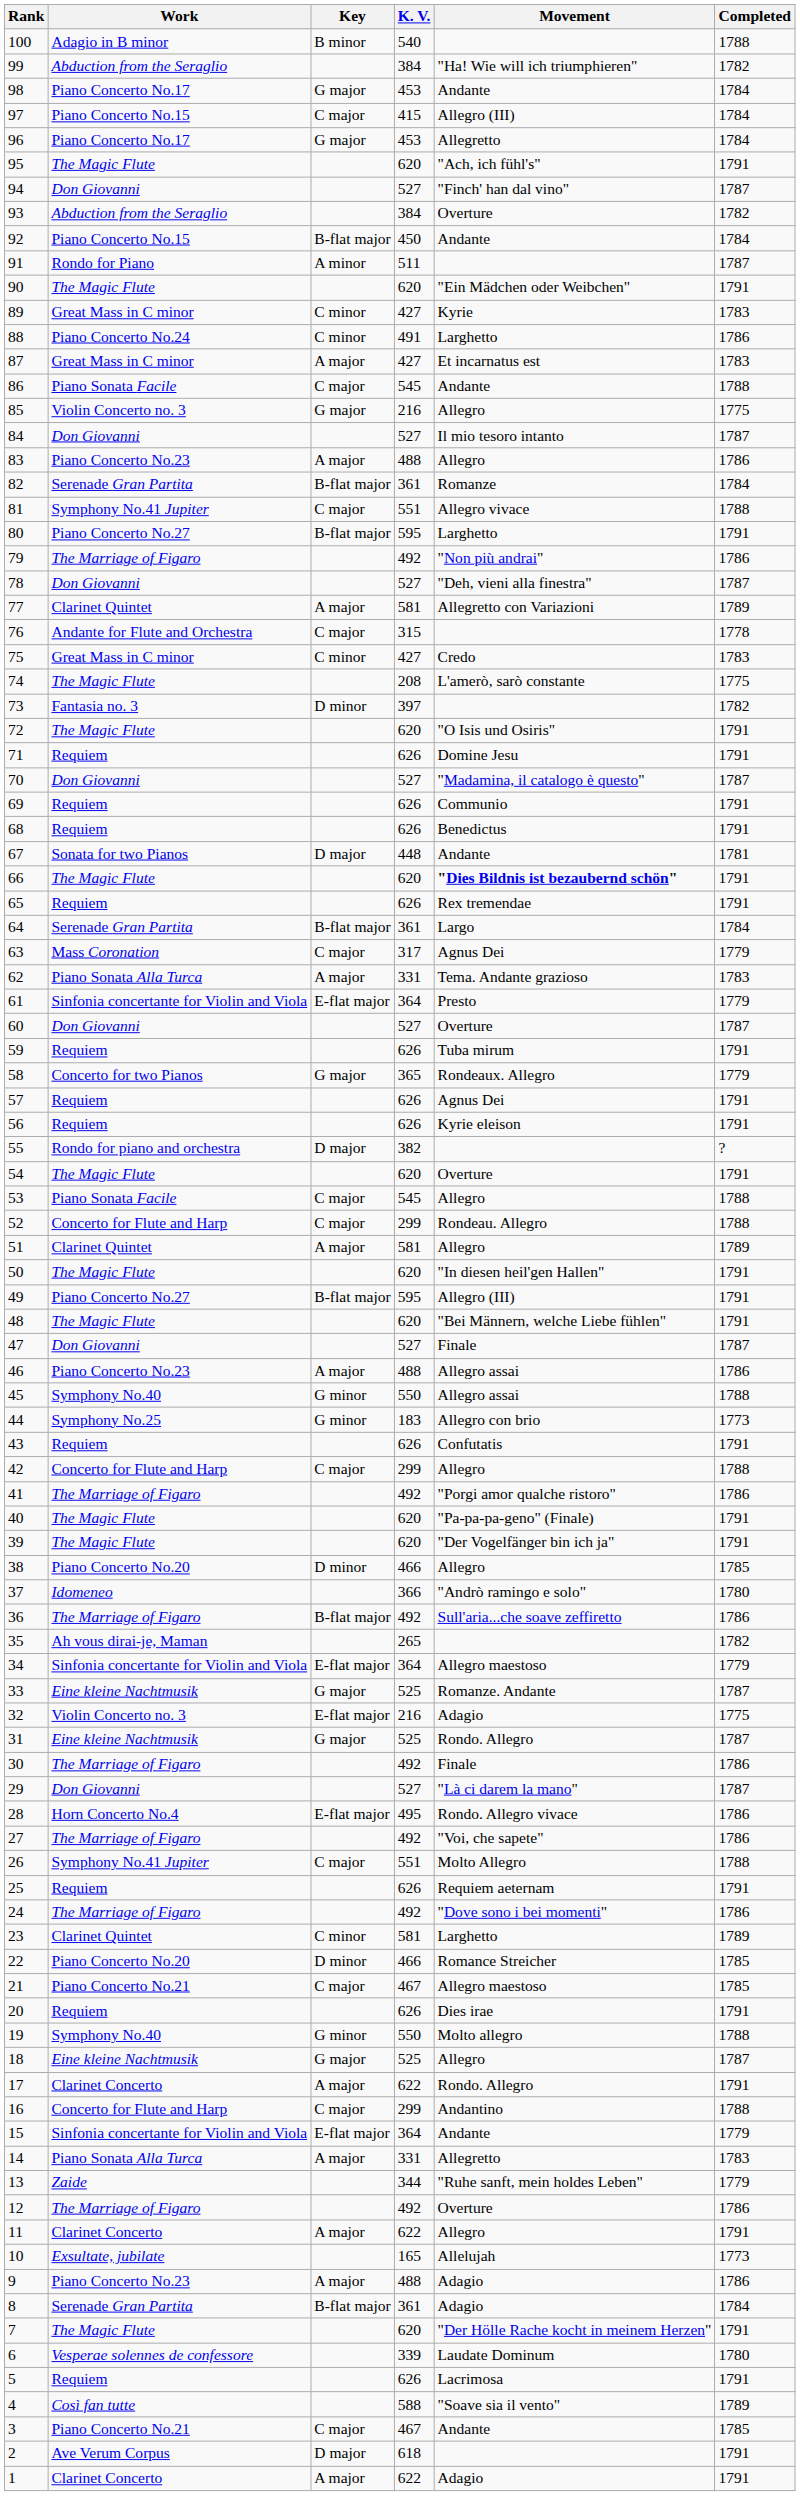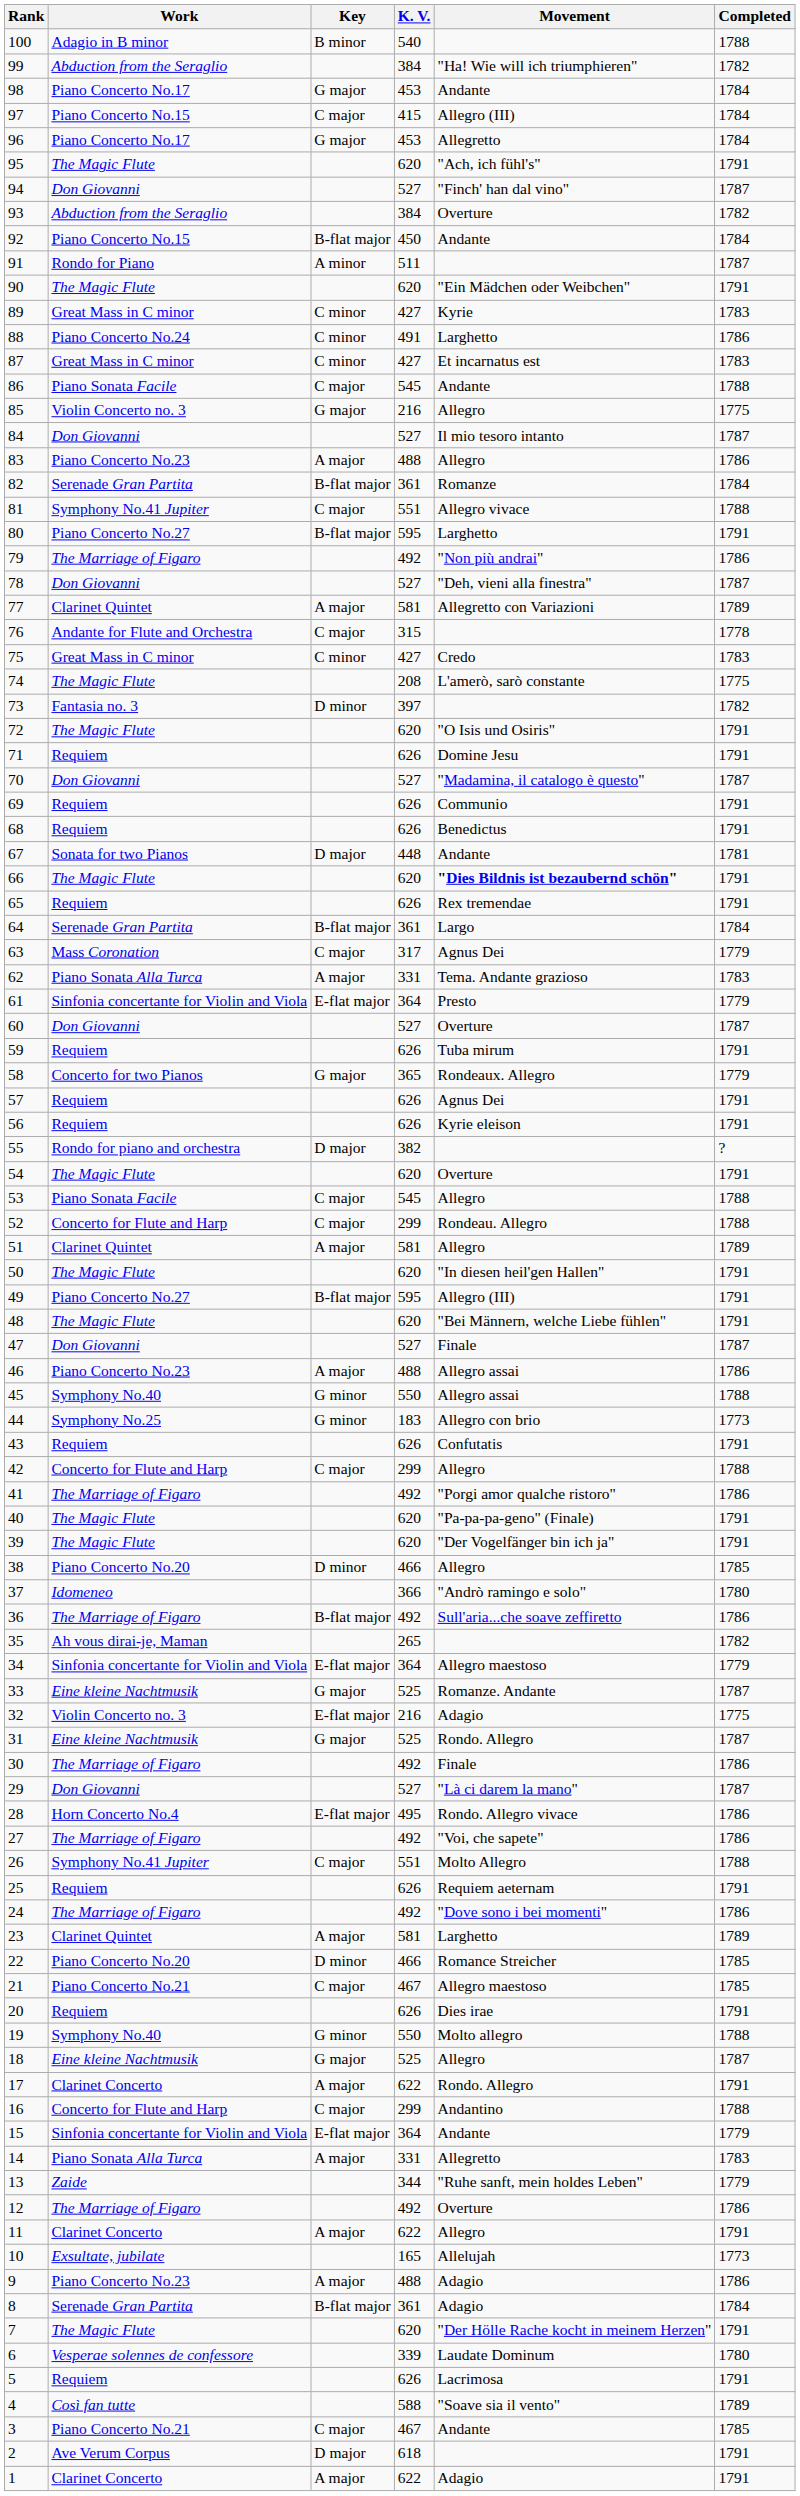 <table class="wikitable sortable">
 <tr>
 <th>Rank</th>
 <th>Work</th>
 <th>Key</th>
 <th><a href='#'>K. V.</a></th>
 <th class="non-sortable">Movement</th>
 <th>Completed</th>
 </tr>
 <tr>
 <td>100</td>
 <td><a href='#'>Adagio in B minor</a></td>
 <td>B minor</td>
 <td>540</td>
 <td></td>
 <td>1788</td>
 </tr>
 <tr>
 <td>99</td>
 <td><em><a href='#'>Abduction from the Seraglio</a></em></td>
 <td></td>
 <td>384</td>
 <td>"Ha! Wie will ich triumphieren"</td>
 <td>1782</td>
 </tr>
 <tr>
 <td>98</td>
 <td><a href='#'>Piano Concerto No.17</a></td>
 <td>G major</td>
 <td>453</td>
 <td>Andante</td>
 <td>1784</td>
 </tr>
 <tr>
 <td>97</td>
 <td><a href='#'>Piano Concerto No.15</a></td>
 <td>C major</td>
 <td>415</td>
 <td>Allegro (III)</td>
 <td>1784</td>
 </tr>
 <tr>
 <td>96</td>
 <td><a href='#'>Piano Concerto No.17</a></td>
 <td>G major</td>
 <td>453</td>
 <td>Allegretto</td>
 <td>1784</td>
 </tr>
 <tr>
 <td>95</td>
 <td><em><a href='#'>The Magic Flute</a></em></td>
 <td></td>
 <td>620</td>
 <td>"Ach, ich fühl's"</td>
 <td>1791</td>
 </tr>
 <tr>
 <td>94</td>
 <td><em><a href='#'>Don Giovanni</a></em></td>
 <td></td>
 <td>527</td>
 <td>"Finch' han dal vino"</td>
 <td>1787</td>
 </tr>
 <tr>
 <td>93</td>
 <td><em><a href='#'>Abduction from the Seraglio</a></em></td>
 <td></td>
 <td>384</td>
 <td>Overture</td>
 <td>1782</td>
 </tr>
 <tr>
 <td>92</td>
 <td><a href='#'>Piano Concerto No.15</a></td>
 <td>B-flat major</td>
 <td>450</td>
 <td>Andante</td>
 <td>1784</td>
 </tr>
 <tr>
 <td>91</td>
 <td><a href='#'>Rondo for Piano</a></td>
 <td>A minor</td>
 <td>511</td>
 <td></td>
 <td>1787</td>
 </tr>
 <tr>
 <td>90</td>
 <td><em><a href='#'>The Magic Flute</a></em></td>
 <td></td>
 <td>620</td>
 <td>"Ein Mädchen oder Weibchen"</td>
 <td>1791</td>
 </tr>
 <tr>
 <td>89</td>
 <td><a href='#'>Great Mass in C minor</a></td>
 <td>C minor</td>
 <td>427</td>
 <td>Kyrie</td>
 <td>1783</td>
 </tr>
 <tr>
 <td>88</td>
 <td><a href='#'>Piano Concerto No.24</a></td>
 <td>C minor</td>
 <td>491</td>
 <td>Larghetto</td>
 <td>1786</td>
 </tr>
 <tr>
 <td>87</td>
 <td><a href='#'>Great Mass in C minor</a></td>
-<td>A major</td>
+<td>C minor</td>
 <td>427</td>
 <td>Et incarnatus est</td>
 <td>1783</td>
 </tr>
 <tr>
 <td>86</td>
 <td><a href='#'>Piano Sonata <em>Facile</em></a></td>
 <td>C major</td>
 <td>545</td>
 <td>Andante</td>
 <td>1788</td>
 </tr>
 <tr>
 <td>85</td>
 <td><a href='#'>Violin Concerto no. 3</a></td>
 <td>G major</td>
 <td>216</td>
 <td>Allegro</td>
 <td>1775</td>
 </tr>
 <tr>
 <td>84</td>
 <td><em><a href='#'>Don Giovanni</a></em></td>
 <td></td>
 <td>527</td>
 <td>Il mio tesoro intanto</td>
 <td>1787</td>
 </tr>
 <tr>
 <td>83</td>
 <td><a href='#'>Piano Concerto No.23</a></td>
 <td>A major</td>
 <td>488</td>
 <td>Allegro</td>
 <td>1786</td>
 </tr>
 <tr>
 <td>82</td>
 <td><a href='#'>Serenade <em>Gran Partita</em></a></td>
 <td>B-flat major</td>
 <td>361</td>
 <td>Romanze</td>
 <td>1784</td>
 </tr>
 <tr>
 <td>81</td>
 <td><a href='#'>Symphony No.41 <em>Jupiter</em></a></td>
 <td>C major</td>
 <td>551</td>
 <td>Allegro vivace</td>
 <td>1788</td>
 </tr>
 <tr>
 <td>80</td>
 <td><a href='#'>Piano Concerto No.27</a></td>
 <td>B-flat major</td>
 <td>595</td>
 <td>Larghetto</td>
 <td>1791</td>
 </tr>
 <tr>
 <td>79</td>
 <td><em><a href='#'>The Marriage of Figaro</a></em></td>
 <td></td>
 <td>492</td>
 <td>"<a href='#'>Non più andrai</a>"</td>
 <td>1786</td>
 </tr>
 <tr>
 <td>78</td>
 <td><em><a href='#'>Don Giovanni</a></em></td>
 <td></td>
 <td>527</td>
 <td>"Deh, vieni alla finestra"</td>
 <td>1787</td>
 </tr>
 <tr>
 <td>77</td>
 <td><a href='#'>Clarinet Quintet</a></td>
 <td>A major</td>
 <td>581</td>
 <td>Allegretto con Variazioni</td>
 <td>1789</td>
 </tr>
 <tr>
 <td>76</td>
 <td><a href='#'>Andante for Flute and Orchestra</a></td>
 <td>C major</td>
 <td>315</td>
 <td></td>
 <td>1778</td>
 </tr>
 <tr>
 <td>75</td>
 <td><a href='#'>Great Mass in C minor</a></td>
 <td>C minor</td>
 <td>427</td>
 <td>Credo</td>
 <td>1783</td>
 </tr>
 <tr>
 <td>74</td>
 <td><em><a href='#'>The Magic Flute</a></em></td>
 <td></td>
 <td>208</td>
 <td>L'amerò, sarò constante</td>
 <td>1775</td>
 </tr>
 <tr>
 <td>73</td>
 <td><a href='#'>Fantasia no. 3</a></td>
 <td>D minor</td>
 <td>397</td>
 <td></td>
 <td>1782</td>
 </tr>
 <tr>
 <td>72</td>
 <td><em><a href='#'>The Magic Flute</a></em></td>
 <td></td>
 <td>620</td>
 <td>"O Isis und Osiris"</td>
 <td>1791</td>
 </tr>
 <tr>
 <td>71</td>
 <td><a href='#'>Requiem</a></td>
 <td></td>
 <td>626</td>
 <td>Domine Jesu</td>
 <td>1791</td>
 </tr>
 <tr>
 <td>70</td>
 <td><em><a href='#'>Don Giovanni</a></em></td>
 <td></td>
 <td>527</td>
 <td>"<a href='#'>Madamina, il catalogo è questo</a>"</td>
 <td>1787</td>
 </tr>
 <tr>
 <td>69</td>
 <td><a href='#'>Requiem</a></td>
 <td></td>
 <td>626</td>
 <td>Communio</td>
 <td>1791</td>
 </tr>
 <tr>
 <td>68</td>
 <td><a href='#'>Requiem</a></td>
 <td></td>
 <td>626</td>
 <td>Benedictus</td>
 <td>1791</td>
 </tr>
 <tr>
 <td>67</td>
 <td><a href='#'>Sonata for two Pianos</a></td>
 <td>D major</td>
 <td>448</td>
 <td>Andante</td>
 <td>1781</td>
 </tr>
 <tr>
 <td>66</td>
 <td><em><a href='#'>The Magic Flute</a></em></td>
 <td></td>
 <td>620</td>
 <td><strong>"<a href='#'>Dies Bildnis ist bezaubernd schön</a>"</strong></td>
 <td>1791</td>
 </tr>
 <tr>
 <td>65</td>
 <td><a href='#'>Requiem</a></td>
 <td></td>
 <td>626</td>
 <td>Rex tremendae</td>
 <td>1791</td>
 </tr>
 <tr>
 <td>64</td>
 <td><a href='#'>Serenade <em>Gran Partita</em></a></td>
 <td>B-flat major</td>
 <td>361</td>
 <td>Largo</td>
 <td>1784</td>
 </tr>
 <tr>
 <td>63</td>
 <td><a href='#'>Mass <em>Coronation</em></a></td>
 <td>C major</td>
 <td>317</td>
 <td>Agnus Dei</td>
 <td>1779</td>
 </tr>
 <tr>
 <td>62</td>
 <td><a href='#'>Piano Sonata <em>Alla Turca</em></a></td>
 <td>A major</td>
 <td>331</td>
 <td>Tema. Andante grazioso</td>
 <td>1783</td>
 </tr>
 <tr>
 <td>61</td>
 <td><a href='#'>Sinfonia concertante for Violin and Viola</a></td>
 <td>E-flat major</td>
 <td>364</td>
 <td>Presto</td>
 <td>1779</td>
 </tr>
 <tr>
 <td>60</td>
 <td><em><a href='#'>Don Giovanni</a></em></td>
 <td></td>
 <td>527</td>
 <td>Overture</td>
 <td>1787</td>
 </tr>
 <tr>
 <td>59</td>
 <td><a href='#'>Requiem</a></td>
 <td></td>
 <td>626</td>
 <td>Tuba mirum</td>
 <td>1791</td>
 </tr>
 <tr>
 <td>58</td>
 <td><a href='#'>Concerto for two Pianos</a></td>
 <td>G major</td>
 <td>365</td>
 <td>Rondeaux. Allegro</td>
 <td>1779</td>
 </tr>
 <tr>
 <td>57</td>
 <td><a href='#'>Requiem</a></td>
 <td></td>
 <td>626</td>
 <td>Agnus Dei</td>
 <td>1791</td>
 </tr>
 <tr>
 <td>56</td>
 <td><a href='#'>Requiem</a></td>
 <td></td>
 <td>626</td>
 <td>Kyrie eleison</td>
 <td>1791</td>
 </tr>
 <tr>
 <td>55</td>
 <td><a href='#'>Rondo for piano and orchestra</a></td>
 <td>D major</td>
 <td>382</td>
 <td></td>
 <td>?</td>
 </tr>
 <tr>
 <td>54</td>
 <td><em><a href='#'>The Magic Flute</a></em></td>
 <td></td>
 <td>620</td>
 <td>Overture</td>
 <td>1791</td>
 </tr>
 <tr>
 <td>53</td>
 <td><a href='#'>Piano Sonata <em>Facile</em></a></td>
 <td>C major</td>
 <td>545</td>
 <td>Allegro</td>
 <td>1788</td>
 </tr>
 <tr>
 <td>52</td>
 <td><a href='#'>Concerto for Flute and Harp</a></td>
 <td>C major</td>
 <td>299</td>
 <td>Rondeau. Allegro</td>
 <td>1788</td>
 </tr>
 <tr>
 <td>51</td>
 <td><a href='#'>Clarinet Quintet</a></td>
 <td>A major</td>
 <td>581</td>
 <td>Allegro</td>
 <td>1789</td>
 </tr>
 <tr>
 <td>50</td>
 <td><em><a href='#'>The Magic Flute</a></em></td>
 <td></td>
 <td>620</td>
 <td>"In diesen heil'gen Hallen"</td>
 <td>1791</td>
 </tr>
 <tr>
 <td>49</td>
 <td><a href='#'>Piano Concerto No.27</a></td>
 <td>B-flat major</td>
 <td>595</td>
 <td>Allegro (III)</td>
 <td>1791</td>
 </tr>
 <tr>
 <td>48</td>
 <td><em><a href='#'>The Magic Flute</a></em></td>
 <td></td>
 <td>620</td>
 <td>"Bei Männern, welche Liebe fühlen"</td>
 <td>1791</td>
 </tr>
 <tr>
 <td>47</td>
 <td><em><a href='#'>Don Giovanni</a></em></td>
 <td></td>
 <td>527</td>
 <td>Finale</td>
 <td>1787</td>
 </tr>
 <tr>
 <td>46</td>
 <td><a href='#'>Piano Concerto No.23</a></td>
 <td>A major</td>
 <td>488</td>
 <td>Allegro assai</td>
 <td>1786</td>
 </tr>
 <tr>
 <td>45</td>
 <td><a href='#'>Symphony No.40</a></td>
 <td>G minor</td>
 <td>550</td>
 <td>Allegro assai</td>
 <td>1788</td>
 </tr>
 <tr>
 <td>44</td>
 <td><a href='#'>Symphony No.25</a></td>
 <td>G minor</td>
 <td>183</td>
 <td>Allegro con brio</td>
 <td>1773</td>
 </tr>
 <tr>
 <td>43</td>
 <td><a href='#'>Requiem</a></td>
 <td></td>
 <td>626</td>
 <td>Confutatis</td>
 <td>1791</td>
 </tr>
 <tr>
 <td>42</td>
 <td><a href='#'>Concerto for Flute and Harp</a></td>
 <td>C major</td>
 <td>299</td>
 <td>Allegro</td>
 <td>1788</td>
 </tr>
 <tr>
 <td>41</td>
 <td><em><a href='#'>The Marriage of Figaro</a></em></td>
 <td></td>
 <td>492</td>
 <td>"Porgi amor qualche ristoro"</td>
 <td>1786</td>
 </tr>
 <tr>
 <td>40</td>
 <td><em><a href='#'>The Magic Flute</a></em></td>
 <td></td>
 <td>620</td>
 <td>"Pa-pa-pa-geno" (Finale)</td>
 <td>1791</td>
 </tr>
 <tr>
 <td>39</td>
 <td><em><a href='#'>The Magic Flute</a></em></td>
 <td></td>
 <td>620</td>
 <td>"Der Vogelfänger bin ich ja"</td>
 <td>1791</td>
 </tr>
 <tr>
 <td>38</td>
 <td><a href='#'>Piano Concerto No.20</a></td>
 <td>D minor</td>
 <td>466</td>
 <td>Allegro</td>
 <td>1785</td>
 </tr>
 <tr>
 <td>37</td>
 <td><em><a href='#'>Idomeneo</a></em></td>
 <td></td>
 <td>366</td>
 <td>"Andrò ramingo e solo"</td>
 <td>1780</td>
 </tr>
 <tr>
 <td>36</td>
 <td><em><a href='#'>The Marriage of Figaro</a></em></td>
 <td>B-flat major</td>
 <td>492</td>
 <td><a href='#'>Sull'aria...che soave zeffiretto</a></td>
 <td>1786</td>
 </tr>
 <tr>
 <td>35</td>
 <td><a href='#'>Ah vous dirai-je, Maman</a></td>
 <td></td>
 <td>265</td>
 <td></td>
 <td>1782</td>
 </tr>
 <tr>
 <td>34</td>
 <td><a href='#'>Sinfonia concertante for Violin and Viola</a></td>
 <td>E-flat major</td>
 <td>364</td>
 <td>Allegro maestoso</td>
 <td>1779</td>
 </tr>
 <tr>
 <td>33</td>
 <td><em><a href='#'>Eine kleine Nachtmusik</a></em></td>
 <td>G major</td>
 <td>525</td>
 <td>Romanze. Andante</td>
 <td>1787</td>
 </tr>
 <tr>
 <td>32</td>
 <td><a href='#'>Violin Concerto no. 3</a></td>
 <td>E-flat major</td>
 <td>216</td>
 <td>Adagio</td>
 <td>1775</td>
 </tr>
 <tr>
 <td>31</td>
 <td><em><a href='#'>Eine kleine Nachtmusik</a></em></td>
 <td>G major</td>
 <td>525</td>
 <td>Rondo. Allegro</td>
 <td>1787</td>
 </tr>
 <tr>
 <td>30</td>
 <td><em><a href='#'>The Marriage of Figaro</a></em></td>
 <td></td>
 <td>492</td>
 <td>Finale</td>
 <td>1786</td>
 </tr>
 <tr>
 <td>29</td>
 <td><em><a href='#'>Don Giovanni</a></em></td>
 <td></td>
 <td>527</td>
 <td>"<a href='#'>Là ci darem la mano</a>"</td>
 <td>1787</td>
 </tr>
 <tr>
 <td>28</td>
 <td><a href='#'>Horn Concerto No.4</a></td>
 <td>E-flat major</td>
 <td>495</td>
 <td>Rondo. Allegro vivace</td>
 <td>1786</td>
 </tr>
 <tr>
 <td>27</td>
 <td><em><a href='#'>The Marriage of Figaro</a></em></td>
 <td></td>
 <td>492</td>
 <td>"Voi, che sapete"</td>
 <td>1786</td>
 </tr>
 <tr>
 <td>26</td>
 <td><a href='#'>Symphony No.41 <em>Jupiter</em></a></td>
 <td>C major</td>
 <td>551</td>
 <td>Molto Allegro</td>
 <td>1788</td>
 </tr>
 <tr>
 <td>25</td>
 <td><a href='#'>Requiem</a></td>
 <td></td>
 <td>626</td>
 <td>Requiem aeternam</td>
 <td>1791</td>
 </tr>
 <tr>
 <td>24</td>
 <td><em><a href='#'>The Marriage of Figaro</a></em></td>
 <td></td>
 <td>492</td>
 <td>"<a href='#'>Dove sono i bei momenti</a>"</td>
 <td>1786</td>
 </tr>
 <tr>
 <td>23</td>
 <td><a href='#'>Clarinet Quintet</a></td>
-<td>C minor</td>
+<td>A major</td>
 <td>581</td>
 <td>Larghetto</td>
 <td>1789</td>
 </tr>
 <tr>
 <td>22</td>
 <td><a href='#'>Piano Concerto No.20</a></td>
 <td>D minor</td>
 <td>466</td>
 <td>Romance Streicher</td>
 <td>1785</td>
 </tr>
 <tr>
 <td>21</td>
 <td><a href='#'>Piano Concerto No.21</a></td>
 <td>C major</td>
 <td>467</td>
 <td>Allegro maestoso</td>
 <td>1785</td>
 </tr>
 <tr>
 <td>20</td>
 <td><a href='#'>Requiem</a></td>
 <td></td>
 <td>626</td>
 <td>Dies irae</td>
 <td>1791</td>
 </tr>
 <tr>
 <td>19</td>
 <td><a href='#'>Symphony No.40</a></td>
 <td>G minor</td>
 <td>550</td>
 <td>Molto allegro</td>
 <td>1788</td>
 </tr>
 <tr>
 <td>18</td>
 <td><em><a href='#'>Eine kleine Nachtmusik</a></em></td>
 <td>G major</td>
 <td>525</td>
 <td>Allegro</td>
 <td>1787</td>
 </tr>
 <tr>
 <td>17</td>
 <td><a href='#'>Clarinet Concerto</a></td>
 <td>A major</td>
 <td>622</td>
 <td>Rondo. Allegro</td>
 <td>1791</td>
 </tr>
 <tr>
 <td>16</td>
 <td><a href='#'>Concerto for Flute and Harp</a></td>
 <td>C major</td>
 <td>299</td>
 <td>Andantino</td>
 <td>1788</td>
 </tr>
 <tr>
 <td>15</td>
 <td><a href='#'>Sinfonia concertante for Violin and Viola</a></td>
 <td>E-flat major</td>
 <td>364</td>
 <td>Andante</td>
 <td>1779</td>
 </tr>
 <tr>
 <td>14</td>
 <td><a href='#'>Piano Sonata <em>Alla Turca</em></a></td>
 <td>A major</td>
 <td>331</td>
 <td>Allegretto</td>
 <td>1783</td>
 </tr>
 <tr>
 <td>13</td>
 <td><em><a href='#'>Zaide</a></em></td>
 <td></td>
 <td>344</td>
 <td>"Ruhe sanft, mein holdes Leben"</td>
 <td>1779</td>
 </tr>
 <tr>
 <td>12</td>
 <td><em><a href='#'>The Marriage of Figaro</a></em></td>
 <td></td>
 <td>492</td>
 <td>Overture</td>
 <td>1786</td>
 </tr>
 <tr>
 <td>11</td>
 <td><a href='#'>Clarinet Concerto</a></td>
 <td>A major</td>
 <td>622</td>
 <td>Allegro</td>
 <td>1791</td>
 </tr>
 <tr>
 <td>10</td>
 <td><em><a href='#'>Exsultate, jubilate</a></em></td>
 <td></td>
 <td>165</td>
 <td>Allelujah</td>
 <td>1773</td>
 </tr>
 <tr>
 <td>9</td>
 <td><a href='#'>Piano Concerto No.23</a></td>
 <td>A major</td>
 <td>488</td>
 <td>Adagio</td>
 <td>1786</td>
 </tr>
 <tr>
 <td>8</td>
 <td><a href='#'>Serenade <em>Gran Partita</em></a></td>
 <td>B-flat major</td>
 <td>361</td>
 <td>Adagio</td>
 <td>1784</td>
 </tr>
 <tr>
 <td>7</td>
 <td><em><a href='#'>The Magic Flute</a></em></td>
 <td></td>
 <td>620</td>
 <td>"<a href='#'>Der Hölle Rache kocht in meinem Herzen</a>"</td>
 <td>1791</td>
 </tr>
 <tr>
 <td>6</td>
 <td><em><a href='#'>Vesperae solennes de confessore</a></em></td>
 <td></td>
 <td>339</td>
 <td>Laudate Dominum</td>
 <td>1780</td>
 </tr>
 <tr>
 <td>5</td>
 <td><a href='#'>Requiem</a></td>
 <td></td>
 <td>626</td>
 <td>Lacrimosa</td>
 <td>1791</td>
 </tr>
 <tr>
 <td>4</td>
 <td><em><a href='#'>Così fan tutte</a></em></td>
 <td></td>
 <td>588</td>
 <td>"Soave sia il vento"</td>
 <td>1789</td>
 </tr>
 <tr>
 <td>3</td>
 <td><a href='#'>Piano Concerto No.21</a></td>
 <td>C major</td>
 <td>467</td>
 <td>Andante</td>
 <td>1785</td>
 </tr>
 <tr>
 <td>2</td>
 <td><a href='#'>Ave Verum Corpus</a></td>
 <td>D major</td>
 <td>618</td>
 <td></td>
 <td>1791</td>
 </tr>
 <tr>
 <td>1</td>
 <td><a href='#'>Clarinet Concerto</a></td>
 <td>A major</td>
 <td>622</td>
 <td>Adagio</td>
 <td>1791</td>
 </tr>
 </table>
